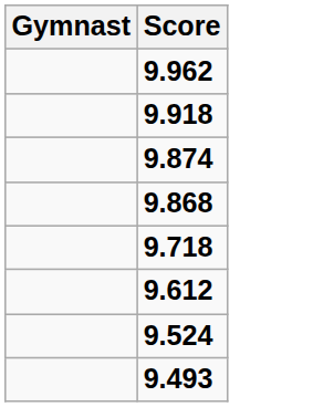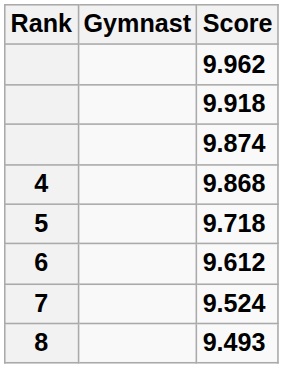 <table class="wikitable sortable">
 <tr>
+<th scope="col">Rank</th>
 <th scope="col">Gymnast</th>
 <th scope="col">Score</th>
 </tr>
 <tr>
+<th scope="row"></th>
 <td></td>
 <td><strong>9.962</strong></td>
 </tr>
 <tr>
+<th scope="row"></th>
 <td></td>
 <td><strong>9.918</strong></td>
 </tr>
 <tr>
+<th scope="row"></th>
 <td></td>
 <td><strong>9.874</strong></td>
 </tr>
 <tr>
+<th scope="row">4</th>
 <td></td>
 <td><strong>9.868</strong></td>
 </tr>
 <tr>
+<th scope="row">5</th>
 <td></td>
 <td><strong>9.718</strong></td>
 </tr>
 <tr>
+<th scope="row">6</th>
 <td></td>
 <td><strong>9.612</strong></td>
 </tr>
 <tr>
+<th scope="row">7</th>
 <td></td>
 <td><strong>9.524</strong></td>
 </tr>
 <tr>
+<th scope="row">8</th>
 <td></td>
 <td><strong>9.493</strong></td>
 </tr>
 </table>
